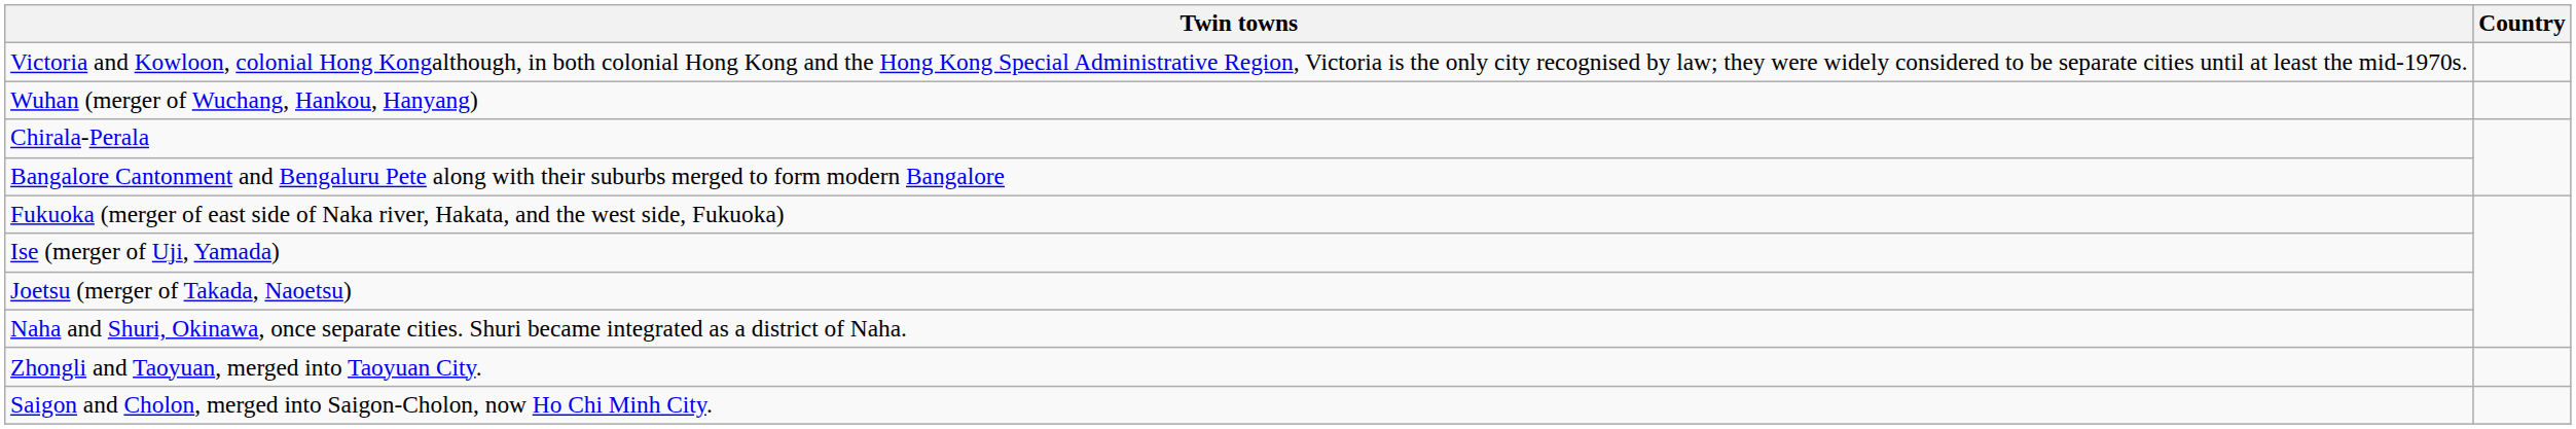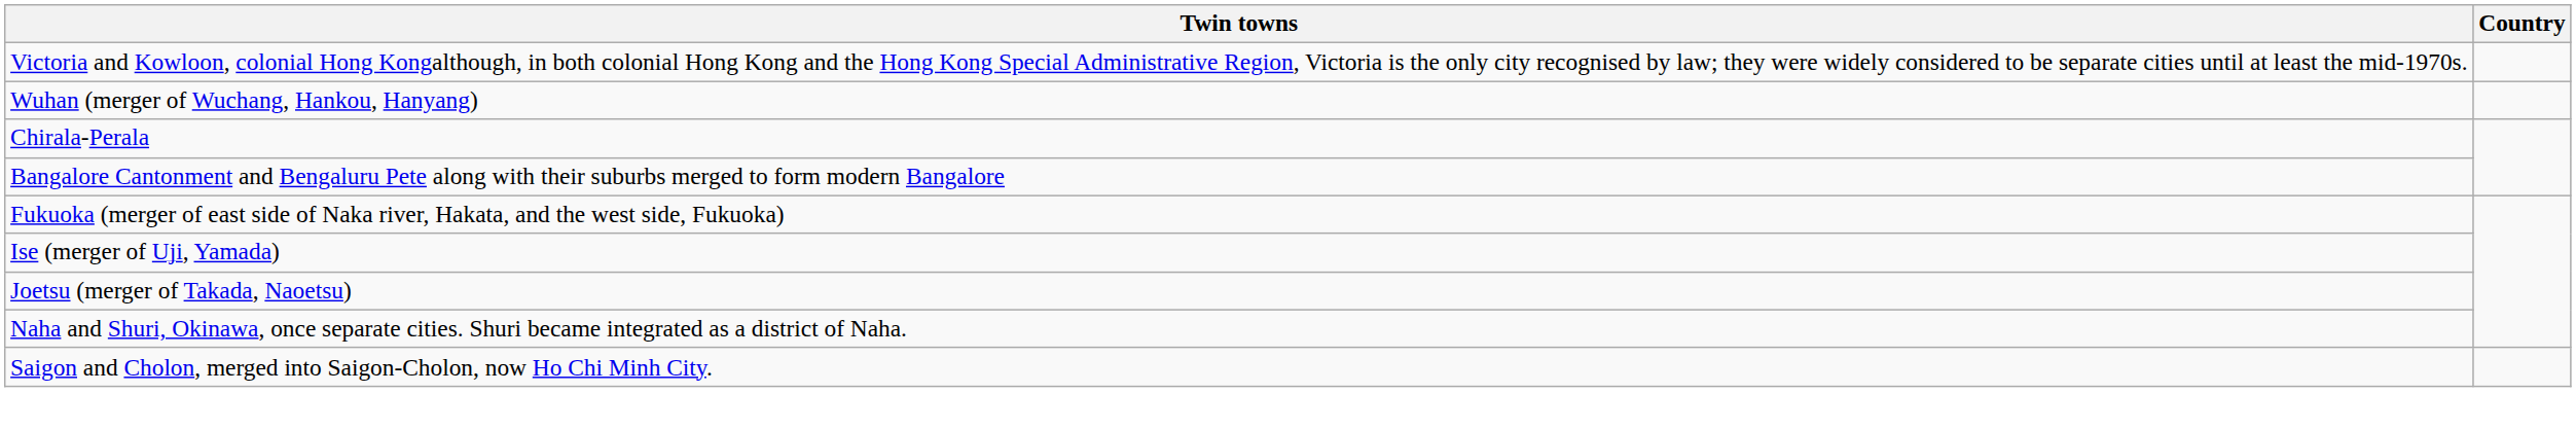 <table class="wikitable">
 <tr>
 <th>Twin towns</th>
 <th>Country</th>
 </tr>
 <tr>
 <td><a href='#'>Victoria</a> and <a href='#'>Kowloon</a>, <a href='#'>colonial Hong Kong</a>although, in both colonial Hong Kong and the <a href='#'>Hong Kong Special Administrative Region</a>, Victoria is the only city recognised by law; they were widely considered to be separate cities until at least the mid-1970s.</td>
 <td></td>
 </tr>
 <tr>
 <td><a href='#'>Wuhan</a> (merger of <a href='#'>Wuchang</a>, <a href='#'>Hankou</a>, <a href='#'>Hanyang</a>)</td>
 <td></td>
 </tr>
 <tr>
 <td><a href='#'>Chirala</a>-<a href='#'>Perala</a></td>
 <td rowspan="2"></td>
 </tr>
 <tr>
 <td><a href='#'>Bangalore Cantonment</a> and <a href='#'>Bengaluru Pete</a> along with their suburbs merged to form modern <a href='#'>Bangalore</a></td>
 </tr>
 <tr>
 <td><a href='#'>Fukuoka</a> (merger of east side of Naka river, Hakata, and the west side, Fukuoka)</td>
 <td rowspan="4"></td>
 </tr>
 <tr>
 <td><a href='#'>Ise</a> (merger of <a href='#'>Uji</a>, <a href='#'>Yamada</a>)</td>
 </tr>
 <tr>
 <td><a href='#'>Joetsu</a> (merger of <a href='#'>Takada</a>, <a href='#'>Naoetsu</a>)</td>
 </tr>
 <tr>
 <td><a href='#'>Naha</a> and <a href='#'>Shuri, Okinawa</a>, once separate cities. Shuri became integrated as a district of Naha.</td>
 </tr>
 <tr>
-<td><a href='#'>Zhongli</a> and <a href='#'>Taoyuan</a>, merged into <a href='#'>Taoyuan City</a>.</td>
-<td></td>
-</tr>
-<tr>
 <td><a href='#'>Saigon</a> and <a href='#'>Cholon</a>, merged into Saigon-Cholon, now <a href='#'>Ho Chi Minh City</a>.</td>
 <td></td>
 </tr>
 </table>
